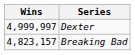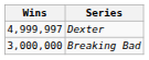 <table class="wikitable">
 <tr>
 <th>Wins</th>
 <th>Series</th>
 </tr>
 <tr>
 <td>4,999,997</td>
 <td><em>Dexter</em></td>
 </tr>
 <tr>
-<td>4,823,157</td>
+<td>3,000,000</td>
 <td><em>Breaking Bad</em></td>
 </tr>
 </table>
